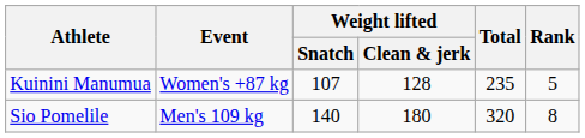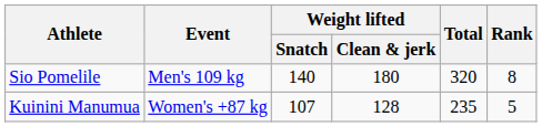 <table class=wikitable style="text-align:center; font-size:90%">
 <tr>
 <th rowspan="2">Athlete</th>
 <th rowspan="2">Event</th>
 <th colspan="2">Weight lifted</th>
 <th rowspan="2">Total</th>
 <th rowspan="2">Rank</th>
 </tr>
 <tr>
 <th>Snatch</th>
 <th>Clean & jerk</th>
 </tr>
 <tr>
+<td align=left><a href='#'>Sio Pomelile</a></td>
+<td align=left><a href='#'>Men's 109 kg</a></td>
+<td>140</td>
+<td>180</td>
+<td>320</td>
+<td>8</td>
+</tr>
+<tr>
 <td align=left><a href='#'>Kuinini Manumua</a></td>
 <td align=left><a href='#'>Women's +87 kg</a></td>
 <td>107</td>
 <td>128</td>
 <td>235</td>
 <td>5</td>
 </tr>
-<tr>
-<td align=left><a href='#'>Sio Pomelile</a></td>
-<td align=left><a href='#'>Men's 109 kg</a></td>
-<td>140</td>
-<td>180</td>
-<td>320</td>
-<td>8</td>
-</tr>
 </table>
